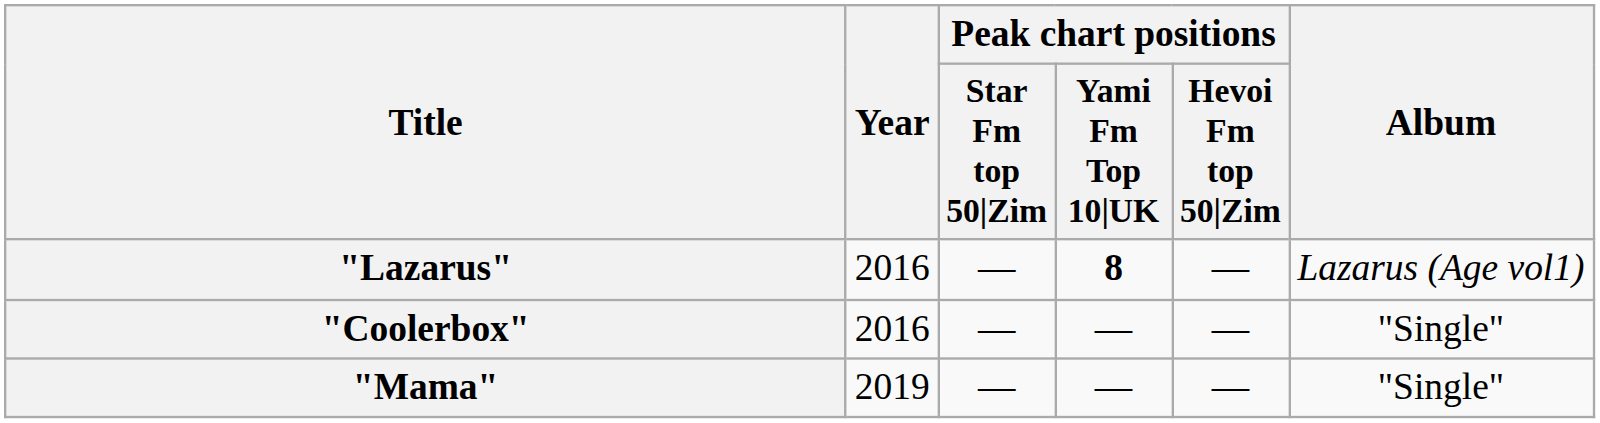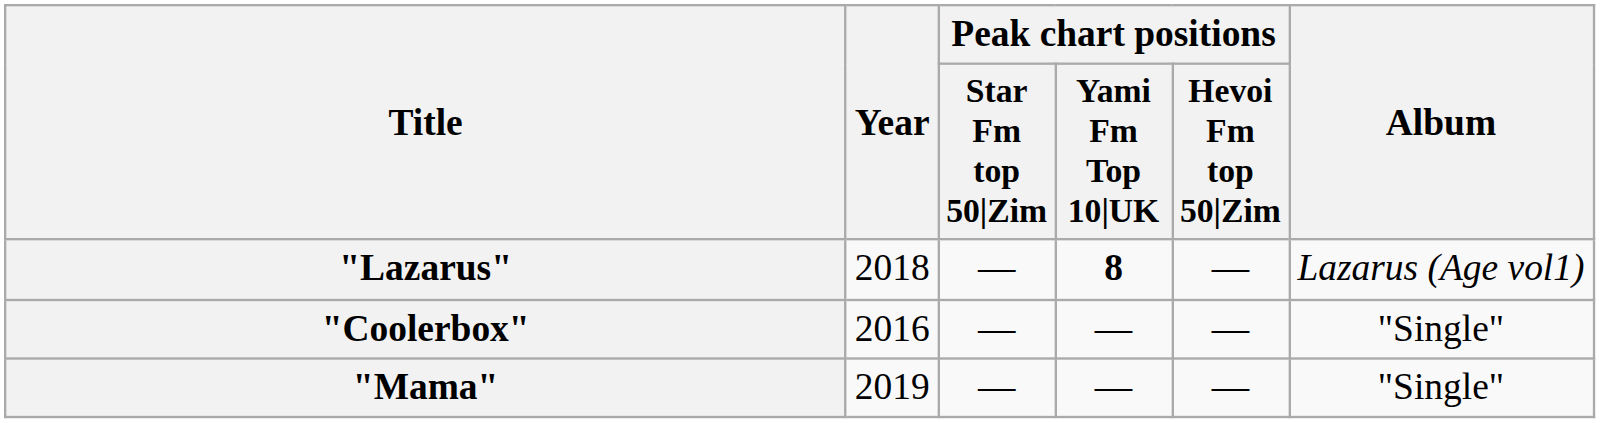 <table class="wikitable plainrowheaders" style="text-align:center;">
 <tr>
 <th scope="col" rowspan=2 style="width:22em;">Title</th>
 <th scope="col" rowspan=2>Year</th>
 <th scope="col" colspan=3>Peak chart positions</th>
 <th scope="col" rowspan=2>Album</th>
 </tr>
 <tr>
 <th scope="col" style="width:3em;font-size:90%;">Star Fm top 50|Zim<br></th>
 <th scope="col" style="width:3em;font-size:90%;">Yami Fm  Top 10|UK<br></th>
 <th scope="col" style="width:3em;font-size:90%;">Hevoi Fm top 50|Zim<br></th>
 </tr>
 <tr>
 <th scope="row">"Lazarus"</th>
-<td>2016</td>
+<td>2018</td>
 <td>—</td>
 <td><strong>8</strong></td>
 <td>—</td>
 <td><em>Lazarus (Age vol1)</em><br></td>
 </tr>
 <tr>
 <th scope="row">"Coolerbox"</th>
 <td>2016</td>
 <td>—</td>
 <td>—</td>
 <td>—</td>
 <td>"Single"<br></td>
 </tr>
 <tr>
 <th scope="row">"Mama"</th>
 <td>2019</td>
 <td>—</td>
 <td>—</td>
 <td>—</td>
 <td>"Single"<br></td>
 </tr>
 </table>
